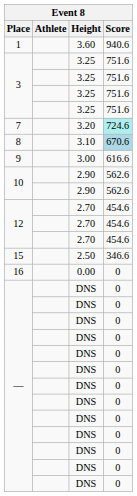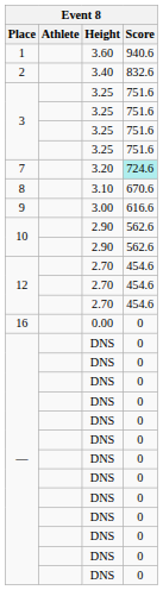 <table class=wikitable style="text-align:center">
 <tr>
 <th colspan=4><strong>Event 8</strong></th>
 </tr>
 <tr>
 <th>Place</th>
 <th>Athlete</th>
 <th>Height</th>
 <th>Score</th>
 </tr>
 <tr>
 <td>1</td>
 <td align=left></td>
 <td>3.60</td>
 <td>940.6</td>
+</tr>
+<tr>
+<td>2</td>
+<td align=left></td>
+<td>3.40</td>
+<td>832.6</td>
 </tr>
 <tr>
 <td rowspan=4>3</td>
 <td align=left></td>
 <td>3.25</td>
 <td>751.6</td>
 </tr>
 <tr>
 <td align=left></td>
 <td>3.25</td>
 <td>751.6</td>
 </tr>
 <tr>
 <td align=left></td>
 <td>3.25</td>
 <td>751.6</td>
 </tr>
 <tr>
 <td align=left></td>
 <td>3.25</td>
 <td>751.6</td>
 </tr>
 <tr>
 <td>7</td>
 <td align=left></td>
 <td>3.20</td>
 <td style="background: paleturquoise;">724.6</td>
 </tr>
 <tr>
 <td>8</td>
 <td align=left></td>
 <td>3.10</td>
-<td style="background: lightblue;">670.6</td>
+<td>670.6</td>
 </tr>
 <tr>
 <td>9</td>
 <td align=left></td>
 <td>3.00</td>
 <td>616.6</td>
 </tr>
 <tr>
 <td rowspan=2>10</td>
 <td align=left></td>
 <td>2.90</td>
 <td>562.6</td>
 </tr>
 <tr>
 <td align=left></td>
 <td>2.90</td>
 <td>562.6</td>
 </tr>
 <tr>
 <td rowspan=3>12</td>
 <td align=left></td>
 <td>2.70</td>
 <td>454.6</td>
 </tr>
 <tr>
 <td align=left></td>
 <td>2.70</td>
 <td>454.6</td>
 </tr>
 <tr>
 <td align=left></td>
 <td>2.70</td>
 <td>454.6</td>
-</tr>
-<tr>
-<td>15</td>
-<td align=left></td>
-<td>2.50</td>
-<td>346.6</td>
 </tr>
 <tr>
 <td>16</td>
 <td align=left></td>
 <td>0.00</td>
 <td>0</td>
 </tr>
 <tr>
 <td rowspan=13>—</td>
 <td align=left></td>
 <td>DNS</td>
 <td>0</td>
 </tr>
 <tr>
 <td align=left></td>
 <td>DNS</td>
 <td>0</td>
 </tr>
 <tr>
 <td align=left></td>
 <td>DNS</td>
 <td>0</td>
 </tr>
 <tr>
 <td align=left></td>
 <td>DNS</td>
 <td>0</td>
 </tr>
 <tr>
 <td align=left></td>
 <td>DNS</td>
 <td>0</td>
 </tr>
 <tr>
 <td align=left></td>
 <td>DNS</td>
 <td>0</td>
 </tr>
 <tr>
 <td align=left></td>
 <td>DNS</td>
 <td>0</td>
 </tr>
 <tr>
 <td align=left></td>
 <td>DNS</td>
 <td>0</td>
 </tr>
 <tr>
 <td align=left></td>
 <td>DNS</td>
 <td>0</td>
 </tr>
 <tr>
 <td align=left></td>
 <td>DNS</td>
 <td>0</td>
 </tr>
 <tr>
 <td align=left></td>
 <td>DNS</td>
 <td>0</td>
 </tr>
 <tr>
 <td align=left></td>
 <td>DNS</td>
 <td>0</td>
 </tr>
 <tr>
 <td align=left></td>
 <td>DNS</td>
 <td>0</td>
 </tr>
 </table>
